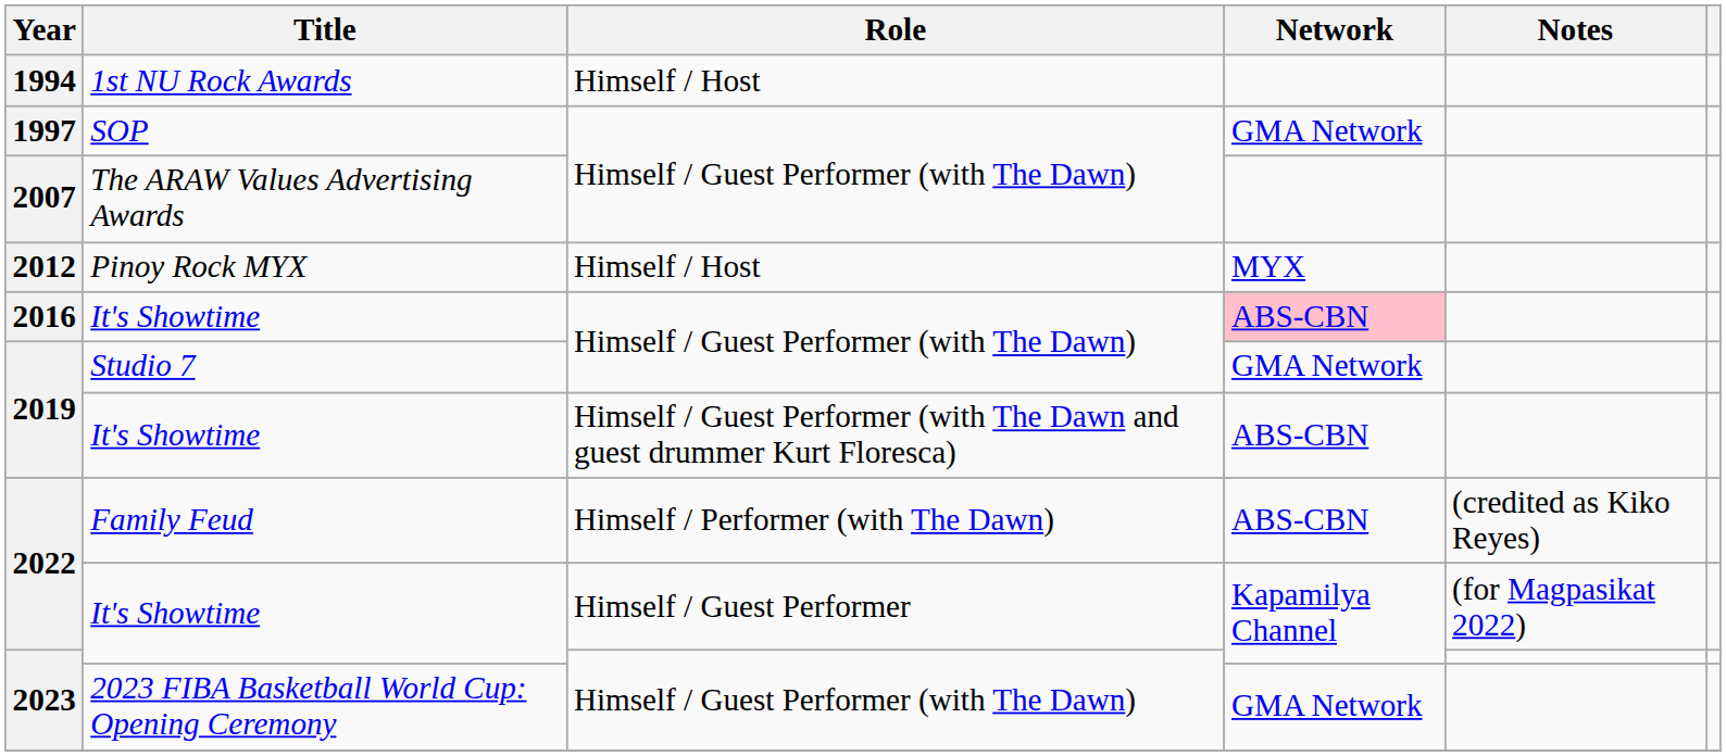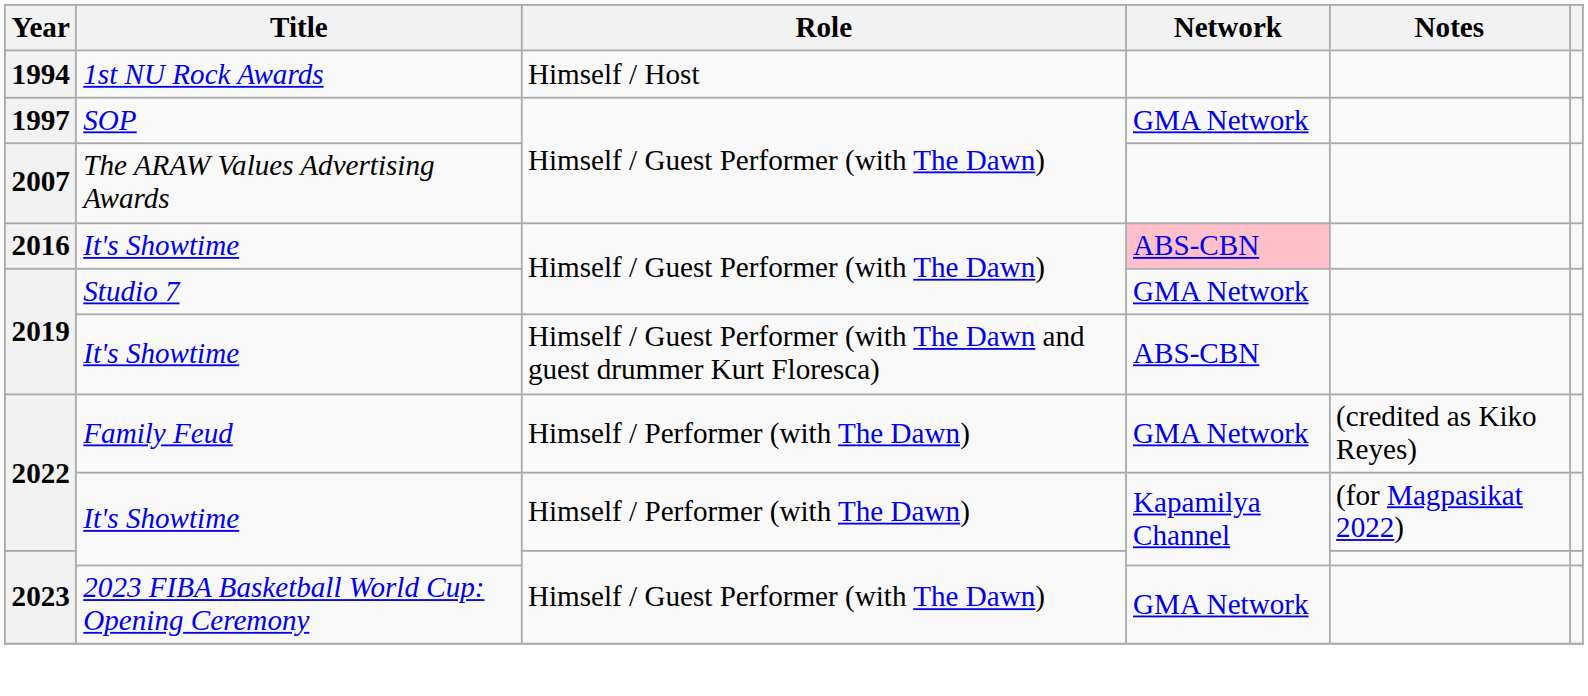 <table class="wikitable sortable plainrowheaders">
 <tr>
 <th scope="col">Year</th>
 <th scope="col">Title</th>
 <th scope="col">Role</th>
 <th scope="col">Network</th>
 <th scope="col">Notes</th>
 <th scope="col" class="unsortable"></th>
 </tr>
 <tr>
 <th scope=row>1994</th>
 <td><em><a href='#'>1st NU Rock Awards</a></em></td>
 <td>Himself / Host</td>
 <td></td>
 <td></td>
 <td></td>
 </tr>
 <tr>
 <th scope=row>1997</th>
 <td><em><a href='#'>SOP</a></em></td>
 <td rowspan="2">Himself / Guest Performer (with <a href='#'>The Dawn</a>)</td>
 <td><a href='#'>GMA Network</a></td>
 <td></td>
 <td></td>
 </tr>
 <tr>
 <th scope=row>2007</th>
 <td><em>The ARAW Values Advertising Awards</em></td>
 <td></td>
 <td></td>
 <td></td>
 </tr>
 <tr>
-<th scope=row>2012</th>
-<td><em>Pinoy Rock MYX</em></td>
-<td>Himself / Host</td>
-<td><a href='#'>MYX</a></td>
-<td></td>
-<td></td>
-</tr>
-<tr>
 <th scope=row>2016</th>
 <td><em><a href='#'>It's Showtime</a></em></td>
 <td rowspan="2">Himself / Guest Performer (with <a href='#'>The Dawn</a>)</td>
 <td style="background: pink;"><a href='#'>ABS-CBN</a></td>
 <td></td>
 <td></td>
 </tr>
 <tr>
 <th scope=row rowspan="2">2019</th>
 <td><em><a href='#'>Studio 7</a></em></td>
 <td><a href='#'>GMA Network</a></td>
 <td></td>
 <td></td>
 </tr>
 <tr>
 <td><em><a href='#'>It's Showtime</a></em></td>
 <td>Himself / Guest Performer (with <a href='#'>The Dawn</a> and guest drummer Kurt Floresca)</td>
 <td><a href='#'>ABS-CBN</a></td>
 <td></td>
 <td></td>
 </tr>
 <tr>
 <th scope=row rowspan="2">2022</th>
 <td><em><a href='#'>Family Feud</a></em></td>
 <td>Himself / Performer (with <a href='#'>The Dawn</a>)</td>
-<td><a href='#'>ABS-CBN</a></td>
+<td><a href='#'>GMA Network</a></td>
 <td>(credited as Kiko Reyes)</td>
 <td></td>
 </tr>
 <tr>
 <td rowspan="2"><em><a href='#'>It's Showtime</a></em></td>
-<td>Himself / Guest Performer</td>
+<td>Himself / Performer (with <a href='#'>The Dawn</a>)</td>
 <td rowspan="2"><a href='#'>Kapamilya Channel</a></td>
 <td>(for <a href='#'>Magpasikat 2022</a>)</td>
 <td></td>
 </tr>
 <tr>
 <th scope=row rowspan="2">2023</th>
 <td rowspan="2">Himself / Guest Performer (with <a href='#'>The Dawn</a>)</td>
 <td></td>
 <td></td>
 </tr>
 <tr>
 <td><em><a href='#'>2023 FIBA Basketball World Cup: Opening Ceremony</a></em></td>
 <td><a href='#'>GMA Network</a></td>
 <td></td>
 <td></td>
 </tr>
 <tr>
 </tr>
 </table>
